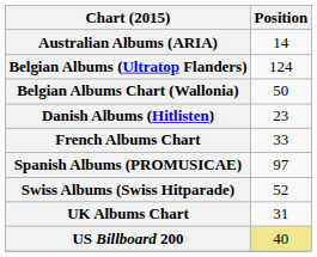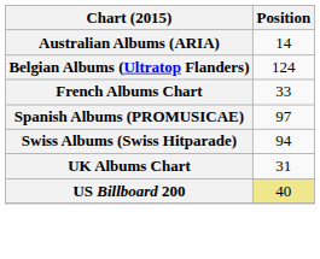 <table class="wikitable sortable plainrowheaders" style="text-align:center">
 <tr>
 <th scope="col">Chart (2015)</th>
 <th scope="col">Position</th>
 </tr>
 <tr>
 <th scope="row">Australian Albums (ARIA)</th>
 <td>14</td>
 </tr>
 <tr>
 <th scope="row">Belgian Albums (<a href='#'>Ultratop</a> Flanders)</th>
 <td>124</td>
 </tr>
 <tr>
-<th scope="row">Belgian Albums Chart (Wallonia)</th>
-<td>50</td>
-</tr>
-<tr>
-<th scope="row">Danish Albums (<a href='#'>Hitlisten</a>)</th>
-<td>23</td>
-</tr>
-<tr>
 <th scope="row">French Albums Chart</th>
 <td>33</td>
 </tr>
 <tr>
 <th scope="row">Spanish Albums (PROMUSICAE)</th>
 <td>97</td>
 </tr>
 <tr>
 <th scope="row">Swiss Albums (Swiss Hitparade)</th>
-<td>52</td>
+<td>94</td>
 </tr>
 <tr>
 <th scope="row">UK Albums Chart</th>
 <td>31</td>
 </tr>
 <tr>
 <th scope="row">US <em>Billboard</em> 200</th>
 <td style="background: khaki;">40</td>
 </tr>
 <tr>
 </tr>
 </table>
